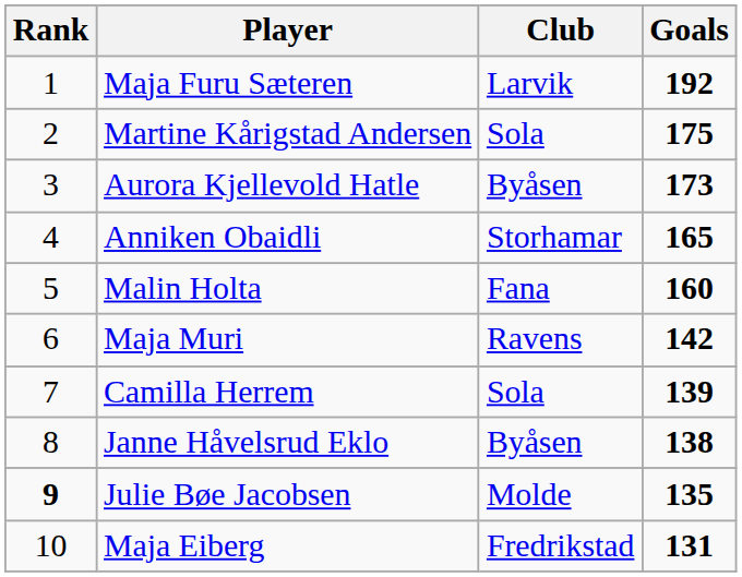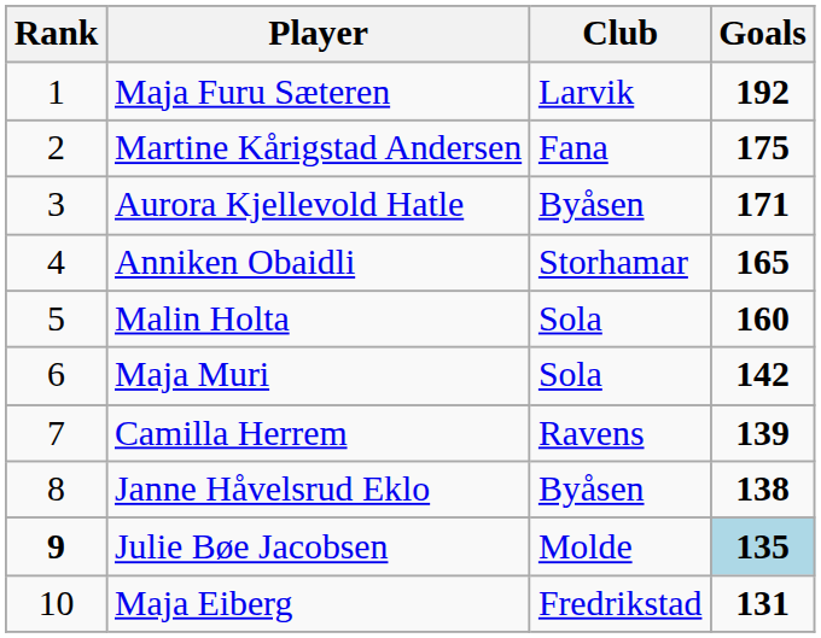 <table class="wikitable" style="text-align:center">
 <tr>
 <th>Rank</th>
 <th>Player</th>
 <th>Club</th>
 <th>Goals</th>
 </tr>
 <tr>
 <td>1</td>
 <td style="text-align:left"> <a href='#'>Maja Furu Sæteren</a></td>
 <td style="text-align:left"><a href='#'>Larvik</a></td>
 <td><strong>192</strong></td>
 </tr>
 <tr>
 <td>2</td>
 <td style="text-align:left"> <a href='#'>Martine Kårigstad Andersen</a></td>
-<td style="text-align:left"><a href='#'>Sola</a></td>
+<td style="text-align:left"><a href='#'>Fana</a></td>
 <td><strong>175</strong></td>
 </tr>
 <tr>
 <td>3</td>
 <td style="text-align:left"> <a href='#'>Aurora Kjellevold Hatle</a></td>
 <td style="text-align:left"><a href='#'>Byåsen</a></td>
-<td><strong>173</strong></td>
+<td><strong>171</strong></td>
 </tr>
 <tr>
 <td>4</td>
 <td style="text-align:left"> <a href='#'>Anniken Obaidli</a></td>
 <td style="text-align:left"><a href='#'>Storhamar</a></td>
 <td><strong>165</strong></td>
 </tr>
 <tr>
 <td>5</td>
 <td style="text-align:left"> <a href='#'>Malin Holta</a></td>
-<td style="text-align:left"><a href='#'>Fana</a></td>
+<td style="text-align:left"><a href='#'>Sola</a></td>
 <td><strong>160</strong></td>
 </tr>
 <tr>
 <td>6</td>
 <td style="text-align:left"> <a href='#'>Maja Muri</a></td>
-<td style="text-align:left"><a href='#'>Ravens</a></td>
+<td style="text-align:left"><a href='#'>Sola</a></td>
 <td><strong>142</strong></td>
 </tr>
 <tr>
 <td>7</td>
 <td style="text-align:left"> <a href='#'>Camilla Herrem</a></td>
-<td style="text-align:left"><a href='#'>Sola</a></td>
+<td style="text-align:left"><a href='#'>Ravens</a></td>
 <td><strong>139</strong></td>
 </tr>
 <tr>
 <td>8</td>
 <td style="text-align:left"> <a href='#'>Janne Håvelsrud Eklo</a></td>
 <td style="text-align:left"><a href='#'>Byåsen</a></td>
 <td><strong>138</strong></td>
 </tr>
 <tr>
 <td><strong>9</strong></td>
 <td style="text-align:left"> <a href='#'>Julie Bøe Jacobsen</a></td>
 <td style="text-align:left"><a href='#'>Molde</a></td>
-<td><strong>135</strong></td>
+<td style="background: lightblue;"><strong>135</strong></td>
 </tr>
 <tr>
 <td>10</td>
 <td style="text-align:left"> <a href='#'>Maja Eiberg</a></td>
 <td style="text-align:left"><a href='#'>Fredrikstad</a></td>
 <td><strong>131</strong></td>
 </tr>
 </table>
